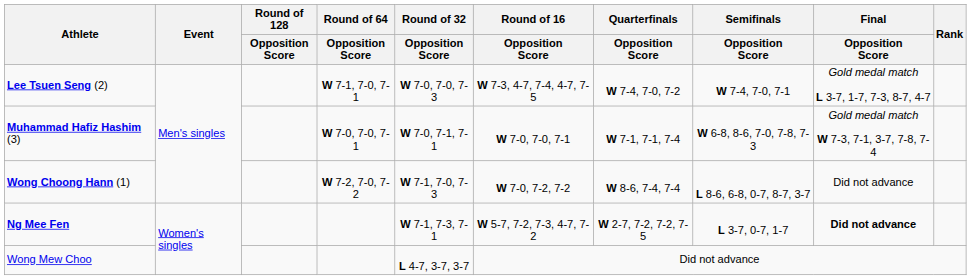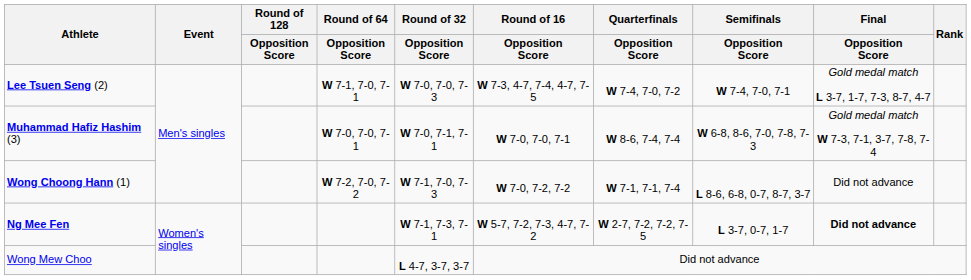 <table class=wikitable style="font-size:90%">
 <tr>
 <th rowspan=2>Athlete</th>
 <th rowspan=2>Event</th>
 <th>Round of 128</th>
 <th>Round of 64</th>
 <th>Round of 32</th>
 <th>Round of 16</th>
 <th>Quarterfinals</th>
 <th>Semifinals</th>
 <th>Final</th>
 <th rowspan=2>Rank</th>
 </tr>
 <tr>
 <th>Opposition<br>Score</th>
 <th>Opposition<br>Score</th>
 <th>Opposition<br>Score</th>
 <th>Opposition<br>Score</th>
 <th>Opposition<br>Score</th>
 <th>Opposition<br>Score</th>
 <th>Opposition<br>Score</th>
 </tr>
 <tr align=center>
 <td align=left><strong><a href='#'>Lee Tsuen Seng</a></strong> (2)</td>
 <td align=left rowspan=3><a href='#'>Men's singles</a></td>
 <td></td>
 <td><br><strong>W</strong> 7-1, 7-0, 7-1</td>
 <td><br><strong>W</strong> 7-0, 7-0, 7-3</td>
 <td><br><strong>W</strong> 7-3, 4-7, 7-4, 4-7, 7-5</td>
 <td><br><strong>W</strong> 7-4, 7-0, 7-2</td>
 <td><br><strong>W</strong> 7-4, 7-0, 7-1</td>
 <td><em>Gold medal match</em><br><br><strong>L</strong> 3-7, 1-7, 7-3, 8-7, 4-7</td>
 <td></td>
 </tr>
 <tr align=center>
 <td align=left><strong><a href='#'>Muhammad Hafiz Hashim</a></strong> (3)</td>
 <td></td>
 <td><br><strong>W</strong> 7-0, 7-0, 7-1</td>
 <td><br><strong>W</strong> 7-0, 7-1, 7-1</td>
 <td><br><strong>W</strong> 7-0, 7-0, 7-1</td>
-<td><br><strong>W</strong> 7-1, 7-1, 7-4</td>
+<td><br><strong>W</strong> 8-6, 7-4, 7-4</td>
 <td><br><strong>W</strong> 6-8, 8-6, 7-0, 7-8, 7-3</td>
 <td><em>Gold medal match</em><br><br><strong>W</strong> 7-3, 7-1, 3-7, 7-8, 7-4</td>
 <td></td>
 </tr>
 <tr align=center>
 <td align=left><strong><a href='#'>Wong Choong Hann</a></strong> (1)</td>
 <td></td>
 <td><br><strong>W</strong> 7-2, 7-0, 7-2</td>
 <td><br><strong>W</strong> 7-1, 7-0, 7-3</td>
 <td><br><strong>W</strong> 7-0, 7-2, 7-2</td>
-<td><br><strong>W</strong> 8-6, 7-4, 7-4</td>
+<td><br><strong>W</strong> 7-1, 7-1, 7-4</td>
 <td><br><br><strong>L</strong> 8-6, 6-8, 0-7, 8-7, 3-7</td>
 <td>Did not advance</td>
 <td></td>
 </tr>
 <tr align=center>
 <td align=left><strong><a href='#'>Ng Mee Fen</a></strong></td>
 <td align=left rowspan=2><a href='#'>Women's singles</a></td>
 <td></td>
 <td></td>
 <td><br><strong>W</strong> 7-1, 7-3, 7-1</td>
 <td><br><strong>W</strong> 5-7, 7-2, 7-3, 4-7, 7-2</td>
 <td><br><strong>W</strong> 2-7, 7-2, 7-2, 7-5</td>
 <td><br><strong>L</strong> 3-7, 0-7, 1-7</td>
 <td><strong>Did not advance</strong></td>
 <td></td>
 </tr>
 <tr align=center>
 <td align=left><a href='#'>Wong Mew Choo</a></td>
 <td></td>
 <td></td>
 <td><br><strong>L</strong> 4-7, 3-7, 3-7</td>
 <td colspan=6>Did not advance</td>
 </tr>
 </table>
